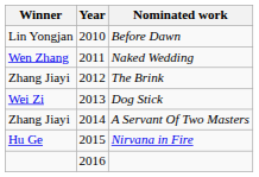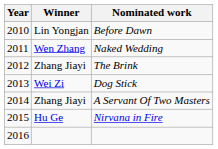 <table class="wikitable">
 <tr>
+<th>Year</th>
 <th>Winner</th>
-<th>Year</th>
 <th>Nominated work</th>
 </tr>
 <tr>
+<td>2010</td>
 <td>Lin Yongjan</td>
-<td>2010</td>
 <td><em>Before Dawn</em></td>
 </tr>
 <tr>
+<td>2011</td>
 <td><a href='#'>Wen Zhang</a></td>
-<td>2011</td>
 <td><em>Naked Wedding</em></td>
 </tr>
 <tr>
+<td>2012</td>
 <td>Zhang Jiayi</td>
-<td>2012</td>
 <td><em>The Brink</em></td>
 </tr>
 <tr>
+<td>2013</td>
 <td><a href='#'>Wei Zi</a></td>
-<td>2013</td>
 <td><em>Dog Stick</em></td>
 </tr>
 <tr>
+<td>2014</td>
 <td>Zhang Jiayi</td>
-<td>2014</td>
 <td><em>A Servant Of Two Masters</em></td>
 </tr>
 <tr>
+<td>2015</td>
 <td><a href='#'>Hu Ge</a></td>
-<td>2015</td>
 <td><em><a href='#'>Nirvana in Fire</a></em></td>
 </tr>
 <tr>
+<td>2016</td>
 <td></td>
-<td>2016</td>
 <td></td>
 </tr>
 </table>
